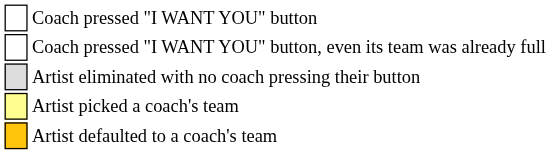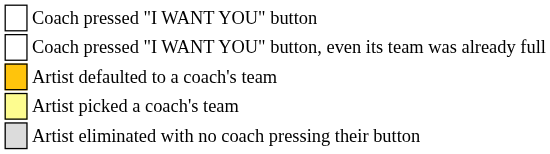 <table class="toccolours" style="font-size: 90%; white-space: nowrap;">
 <tr>
 <td style="background-color:white; border: 1px solid black;"> <strong></strong> </td>
 <td>Coach pressed "I WANT YOU" button</td>
 </tr>
 <tr>
 <td style="background-color:white; border: 1px solid black;"> <strong></strong> </td>
 <td style="padding-right: 8px">Coach pressed "I WANT YOU" button, even its team was already full</td>
 </tr>
 <tr>
-<td style="background-color:#DCDCDC; border: 1px solid black">    </td>
-<td>Artist eliminated with no coach pressing their button</td>
+<td style="background-color:#FFC40C; border: 1px solid black">    </td>
+<td>Artist defaulted to a coach's team</td>
 </tr>
 <tr>
 <td style="background-color:#fdfc8f; border: 1px solid black;">    </td>
 <td style="padding-right: 8px">Artist picked a coach's team</td>
 </tr>
 <tr>
-<td style="background-color:#FFC40C; border: 1px solid black">    </td>
-<td>Artist defaulted to a coach's team</td>
+<td style="background-color:#DCDCDC; border: 1px solid black">    </td>
+<td>Artist eliminated with no coach pressing their button</td>
 </tr>
 <tr>
 </tr>
 </table>
